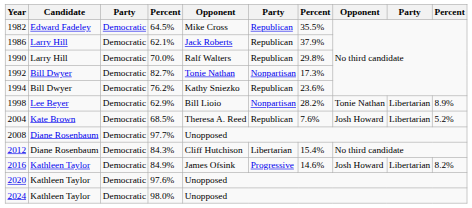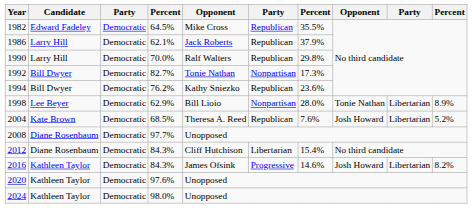 <table class="wikitable sortable" style="margin:0.5em auto; font-size:95%;">
 <tr>
 <th>Year</th>
 <th>Candidate</th>
 <th>Party</th>
 <th>Percent</th>
 <th>Opponent</th>
 <th>Party</th>
 <th>Percent</th>
 <th>Opponent</th>
 <th>Party</th>
 <th>Percent</th>
 </tr>
 <tr>
 <td>1982</td>
 <td><a href='#'>Edward Fadeley</a></td>
 <td><a href='#'>Democratic</a></td>
 <td>64.5%</td>
 <td>Mike Cross</td>
 <td><a href='#'>Republican</a></td>
 <td>35.5%</td>
 <td colspan=3 rowspan=5>No third candidate</td>
 </tr>
 <tr>
 <td>1986</td>
 <td><a href='#'>Larry Hill</a></td>
 <td>Democratic</td>
 <td>62.1%</td>
 <td><a href='#'>Jack Roberts</a></td>
 <td>Republican</td>
 <td>37.9%</td>
 </tr>
 <tr>
 <td>1990</td>
 <td>Larry Hill</td>
 <td>Democratic</td>
 <td>70.0%</td>
 <td>Ralf Walters</td>
 <td>Republican</td>
 <td>29.8%</td>
 </tr>
 <tr>
 <td>1992</td>
 <td><a href='#'>Bill Dwyer</a></td>
 <td>Democratic</td>
 <td>82.7%</td>
 <td><a href='#'>Tonie Nathan</a></td>
 <td><a href='#'>Nonpartisan</a></td>
 <td>17.3%</td>
 </tr>
 <tr>
 <td>1994</td>
 <td>Bill Dwyer</td>
 <td>Democratic</td>
 <td>76.2%</td>
 <td>Kathy Sniezko</td>
 <td>Republican</td>
 <td>23.6%</td>
 </tr>
 <tr>
 <td>1998</td>
 <td><a href='#'>Lee Beyer</a></td>
 <td>Democratic</td>
 <td>62.9%</td>
 <td>Bill Lioio</td>
 <td><a href='#'>Nonpartisan</a></td>
-<td>28.2%</td>
+<td>28.0%</td>
 <td>Tonie Nathan</td>
 <td>Libertarian</td>
 <td>8.9%</td>
 </tr>
 <tr>
 <td>2004</td>
 <td><a href='#'>Kate Brown</a></td>
 <td>Democratic</td>
 <td>68.5%</td>
 <td>Theresa A. Reed</td>
 <td>Republican</td>
 <td>7.6%</td>
 <td>Josh Howard</td>
 <td>Libertarian</td>
 <td>5.2%</td>
 </tr>
 <tr>
 <td>2008</td>
 <td><a href='#'>Diane Rosenbaum</a></td>
 <td>Democratic</td>
 <td>97.7%</td>
 <td colspan=6>Unopposed</td>
 </tr>
 <tr>
 <td><a href='#'>2012</a></td>
 <td>Diane Rosenbaum</td>
 <td>Democratic</td>
 <td>84.3%</td>
 <td>Cliff Hutchison</td>
 <td>Libertarian</td>
 <td>15.4%</td>
 <td colspan=3>No third candidate</td>
 </tr>
 <tr>
 <td><a href='#'>2016</a></td>
 <td><a href='#'>Kathleen Taylor</a></td>
 <td>Democratic</td>
-<td>84.9%</td>
+<td>84.3%</td>
 <td>James Ofsink</td>
 <td><a href='#'>Progressive</a></td>
 <td>14.6%</td>
 <td>Josh Howard</td>
 <td>Libertarian</td>
 <td>8.2%</td>
 </tr>
 <tr>
 <td><a href='#'>2020</a></td>
 <td>Kathleen Taylor</td>
 <td>Democratic</td>
 <td>97.6%</td>
 <td colspan=6>Unopposed</td>
 </tr>
 <tr>
 <td><a href='#'>2024</a></td>
 <td>Kathleen Taylor</td>
 <td>Democratic</td>
 <td>98.0%</td>
 <td colspan=6>Unopposed</td>
 </tr>
 </table>
